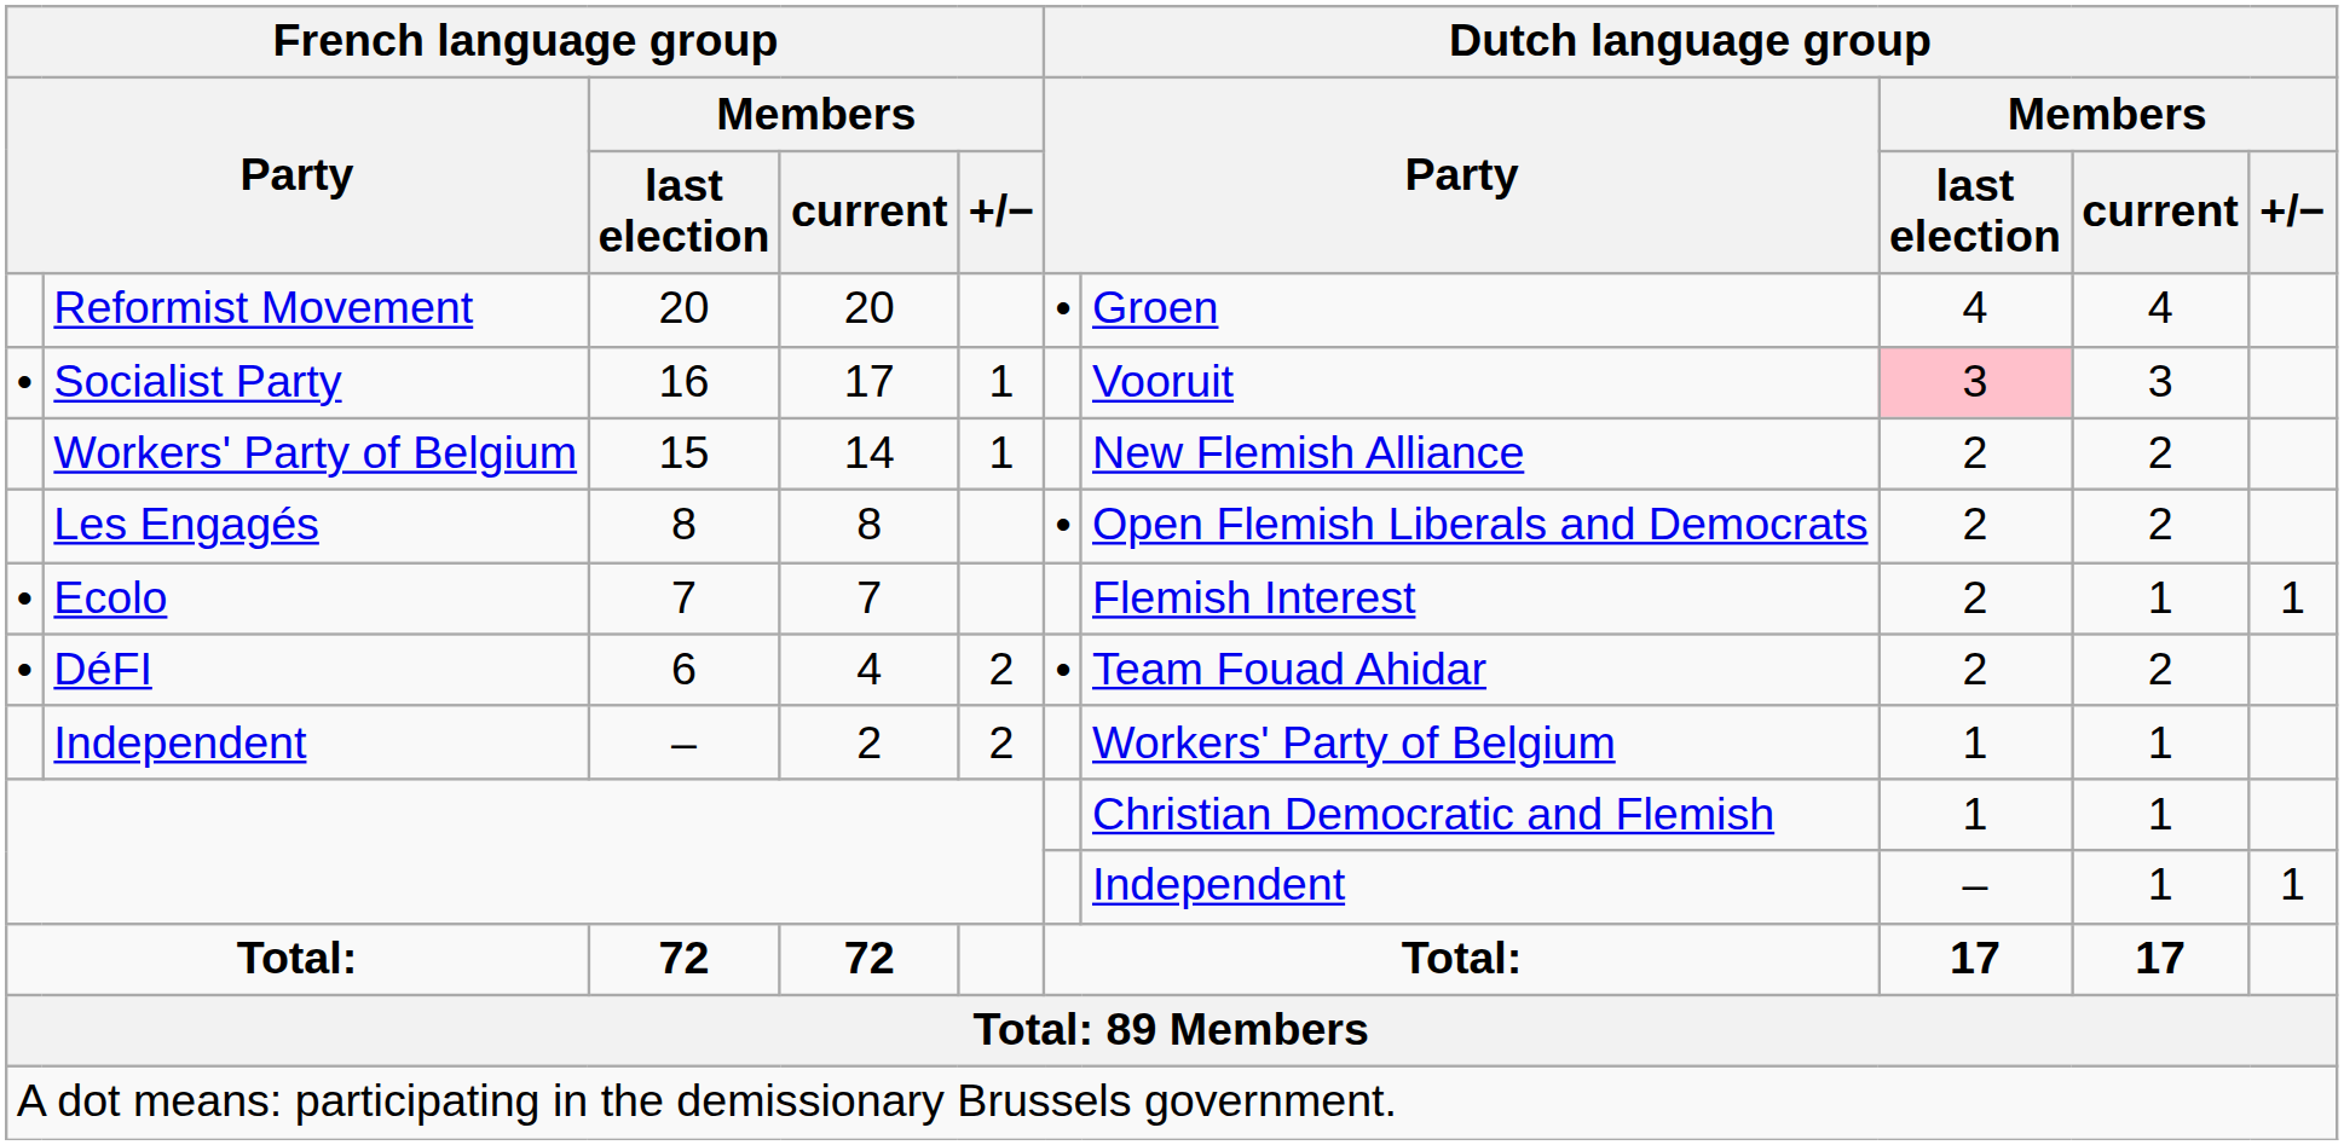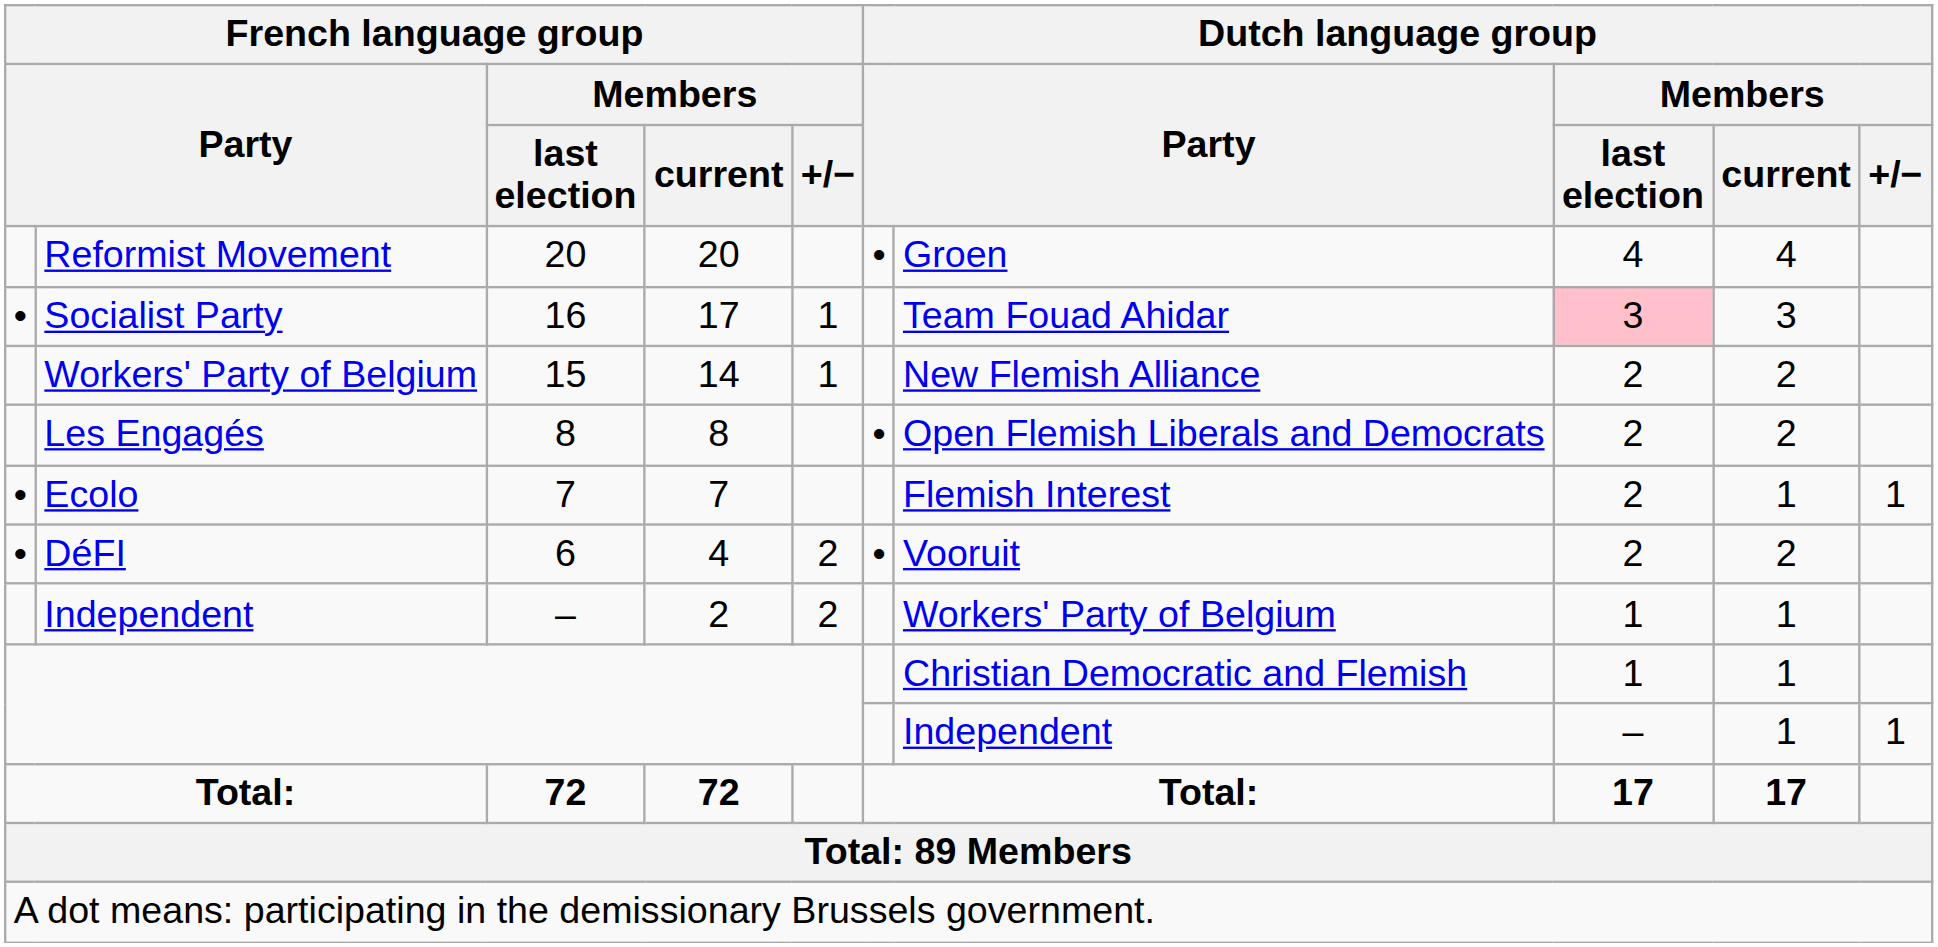 <table class="wikitable">
 <tr>
 <th colspan=5>French language group</th>
 <th colspan=5>Dutch language group</th>
 </tr>
 <tr>
 <th colspan=2 rowspan=2>Party</th>
 <th colspan=3>Members</th>
 <th colspan=2 rowspan=2>Party</th>
 <th colspan=3>Members</th>
 </tr>
 <tr>
 <th>last<br>election</th>
 <th>current</th>
 <th>+/−</th>
 <th>last<br>election</th>
 <th>current</th>
 <th>+/−</th>
 </tr>
 <tr>
 <td></td>
 <td><a href='#'>Reformist Movement</a></td>
 <td align="center">20</td>
 <td align="center">20</td>
 <td align="center"></td>
 <td> <span>•</span></td>
 <td><a href='#'>Groen</a></td>
 <td align="center">4</td>
 <td align="center">4</td>
 <td align="center"></td>
 </tr>
 <tr>
 <td> <span>•</span></td>
 <td><a href='#'>Socialist Party</a></td>
 <td align="center">16</td>
 <td align="center">17</td>
 <td align="center">1</td>
 <td></td>
-<td><a href='#'>Vooruit</a></td>
+<td><a href='#'>Team Fouad Ahidar</a></td>
 <td align="center" style="background: pink;">3</td>
 <td align="center">3</td>
 <td align="center"></td>
 </tr>
 <tr>
 <td></td>
 <td><a href='#'>Workers' Party of Belgium</a></td>
 <td align="center">15</td>
 <td align="center">14</td>
 <td align="center">1</td>
 <td>  </td>
 <td><a href='#'>New Flemish Alliance</a></td>
 <td align="center">2</td>
 <td align="center">2</td>
 <td align="center"></td>
 </tr>
 <tr>
 <td></td>
 <td><a href='#'>Les Engagés</a></td>
 <td align="center">8</td>
 <td align="center">8</td>
 <td align="center"></td>
 <td> <span>•</span></td>
 <td><a href='#'>Open Flemish Liberals and Democrats</a></td>
 <td align="center">2</td>
 <td align="center">2</td>
 <td align="center"></td>
 </tr>
 <tr>
 <td> <span>•</span></td>
 <td><a href='#'>Ecolo</a></td>
 <td align="center">7</td>
 <td align="center">7</td>
 <td align="center"></td>
 <td>  </td>
 <td><a href='#'>Flemish Interest</a></td>
 <td align="center">2</td>
 <td align="center">1</td>
 <td align="center">1</td>
 </tr>
 <tr>
 <td> <span>•</span></td>
 <td><a href='#'>DéFI</a></td>
 <td align="center">6</td>
 <td align="center">4</td>
 <td align="center">2</td>
 <td> <span>•</span></td>
-<td><a href='#'>Team Fouad Ahidar</a></td>
+<td><a href='#'>Vooruit</a></td>
 <td align="center">2</td>
 <td align="center">2</td>
 <td align="center"></td>
 </tr>
 <tr>
 <td>  </td>
 <td><a href='#'>Independent</a></td>
 <td align="center">–</td>
 <td align="center">2</td>
 <td align="center">2</td>
 <td></td>
 <td><a href='#'>Workers' Party of Belgium</a></td>
 <td align="center">1</td>
 <td align="center">1</td>
 <td align="center"></td>
 </tr>
 <tr>
 <td colspan="5" rowspan="2"></td>
 <td>  </td>
 <td><a href='#'>Christian Democratic and Flemish</a></td>
 <td align="center">1</td>
 <td align="center">1</td>
 <td align="center"></td>
 </tr>
 <tr>
 <td>  </td>
 <td><a href='#'>Independent</a></td>
 <td align="center">–</td>
 <td align="center">1</td>
 <td align="center">1</td>
 </tr>
 <tr style="font-weight:bold;">
 <td colspan=2 align="center">Total:</td>
 <td align="center">72</td>
 <td align="center">72</td>
 <td align="center"></td>
 <td colspan=2 align="center">Total:</td>
 <td align="center">17</td>
 <td align="center">17</td>
 <td align="center"></td>
 </tr>
 <tr>
 <th colspan=10>Total: 89 Members</th>
 </tr>
 <tr>
 <td colspan=10>A dot means: participating in the demissionary Brussels government.</td>
 </tr>
 </table>
